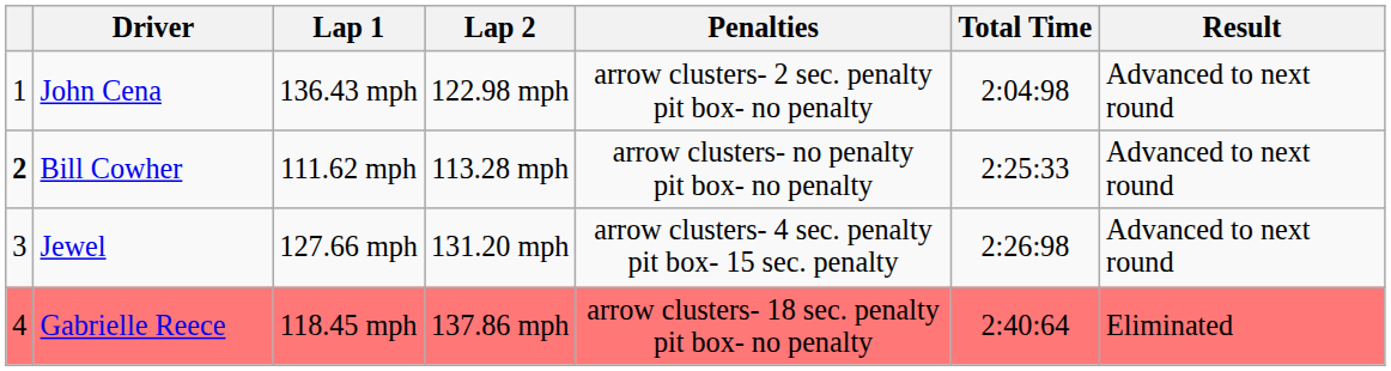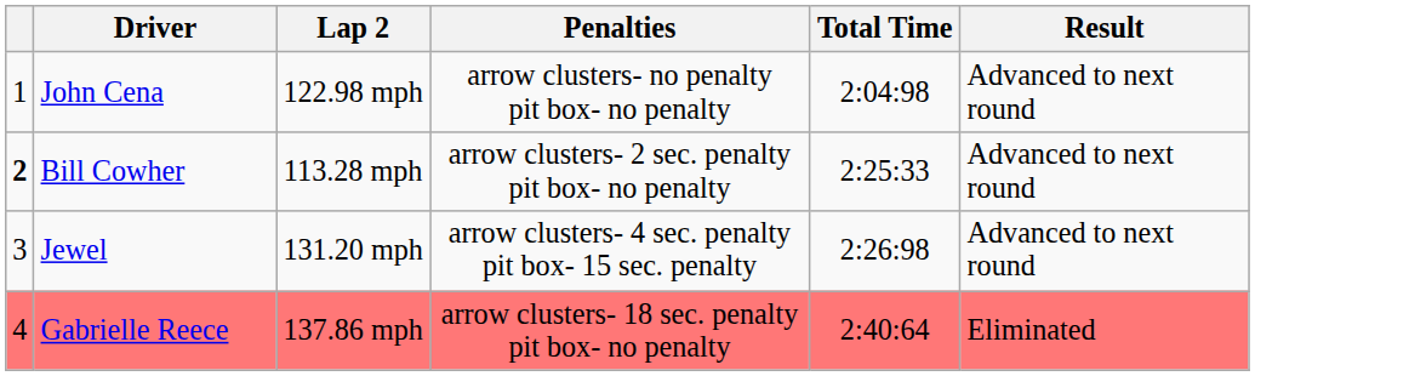 <table class = "wikitable">
 <tr>
 <th style="text-align:center;"></th>
 <th style="text-align:center; width:125px;"><strong>Driver</strong></th>
-<th style="text-align:center; width:75px;"><strong>Lap 1</strong></th>
 <th style="text-align:center; width:75px;"><strong>Lap 2</strong></th>
 <th style="text-align:center; width:200px;"><strong>Penalties</strong></th>
 <th style="text-align:center; width:75px;"><strong>Total Time</strong></th>
 <th style="text-align:center; width:150px;"><strong>Result</strong></th>
 </tr>
 <tr>
 <td>1</td>
 <td><a href='#'>John Cena</a></td>
-<td style="text-align:center;">136.43 mph</td>
 <td style="text-align:center;">122.98 mph</td>
-<td style="text-align:center;">arrow clusters- 2 sec. penalty<br>pit box- no penalty</td>
+<td style="text-align:center;">arrow clusters- no penalty<br>pit box- no penalty</td>
 <td style="text-align:center;">2:04:98</td>
 <td>Advanced to next round</td>
 </tr>
 <tr>
 <td><strong>2</strong></td>
 <td><a href='#'>Bill Cowher</a></td>
-<td style="text-align:center;">111.62 mph</td>
 <td style="text-align:center;">113.28 mph</td>
-<td style="text-align:center;">arrow clusters- no penalty<br>pit box- no penalty</td>
+<td style="text-align:center;">arrow clusters- 2 sec. penalty<br>pit box- no penalty</td>
 <td style="text-align:center;">2:25:33</td>
 <td>Advanced to next round</td>
 </tr>
 <tr>
 <td>3</td>
 <td><a href='#'>Jewel</a></td>
-<td style="text-align:center;">127.66 mph</td>
 <td style="text-align:center;">131.20 mph</td>
 <td style="text-align:center;">arrow clusters- 4 sec. penalty<br>pit box- 15 sec. penalty</td>
 <td style="text-align:center;">2:26:98</td>
 <td>Advanced to next round</td>
 </tr>
 <tr style="background:#f77;">
 <td>4</td>
 <td><a href='#'>Gabrielle Reece</a></td>
-<td style="text-align:center;">118.45 mph</td>
 <td style="text-align:center;">137.86 mph</td>
 <td style="text-align:center;">arrow clusters- 18 sec. penalty<br>pit box- no penalty</td>
 <td style="text-align:center;">2:40:64</td>
 <td>Eliminated</td>
 </tr>
 </table>
